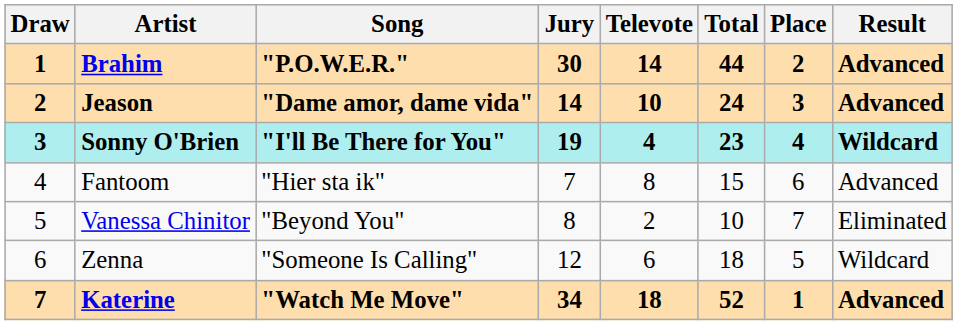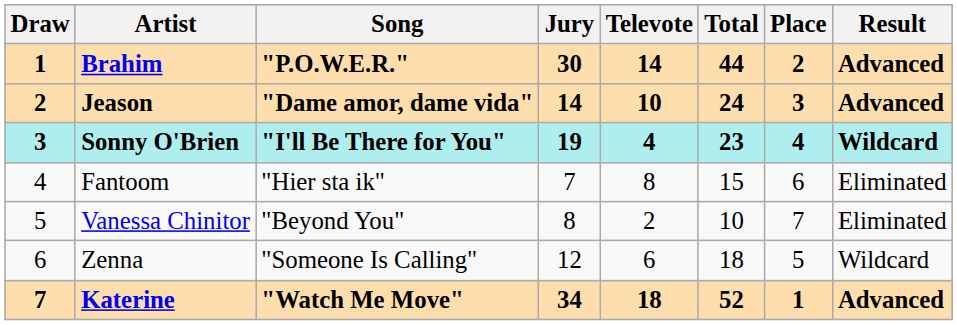 <table class="sortable wikitable" style="margin: 1em auto 1em auto; text-align:center;">
 <tr>
 <th>Draw</th>
 <th>Artist</th>
 <th>Song</th>
 <th>Jury</th>
 <th>Televote</th>
 <th>Total</th>
 <th>Place</th>
 <th>Result</th>
 </tr>
 <tr style="font-weight:bold; background:navajowhite;">
 <td>1</td>
 <td align="left"><a href='#'>Brahim</a></td>
 <td align="left">"P.O.W.E.R."</td>
 <td>30</td>
 <td>14</td>
 <td>44</td>
 <td>2</td>
 <td align="left">Advanced</td>
 </tr>
 <tr style="font-weight:bold; background:navajowhite;">
 <td>2</td>
 <td align="left">Jeason</td>
 <td align="left">"Dame amor, dame vida"</td>
 <td>14</td>
 <td>10</td>
 <td>24</td>
 <td>3</td>
 <td align="left">Advanced</td>
 </tr>
 <tr style="font-weight:bold; background:paleturquoise;">
 <td>3</td>
 <td align="left">Sonny O'Brien</td>
 <td align="left">"I'll Be There for You"</td>
 <td>19</td>
 <td>4</td>
 <td>23</td>
 <td>4</td>
 <td align="left">Wildcard</td>
 </tr>
 <tr>
 <td>4</td>
 <td align="left">Fantoom</td>
 <td align="left">"Hier sta ik"</td>
 <td>7</td>
 <td>8</td>
 <td>15</td>
 <td>6</td>
-<td align="left">Advanced</td>
+<td align="left">Eliminated</td>
 </tr>
 <tr>
 <td>5</td>
 <td align="left"><a href='#'>Vanessa Chinitor</a></td>
 <td align="left">"Beyond You"</td>
 <td>8</td>
 <td>2</td>
 <td>10</td>
 <td>7</td>
 <td align="left">Eliminated</td>
 </tr>
 <tr>
 <td>6</td>
 <td align="left">Zenna</td>
 <td align="left">"Someone Is Calling"</td>
 <td>12</td>
 <td>6</td>
 <td>18</td>
 <td>5</td>
 <td align="left">Wildcard</td>
 </tr>
 <tr style="font-weight:bold; background:navajowhite;">
 <td>7</td>
 <td align="left"><a href='#'>Katerine</a></td>
 <td align="left">"Watch Me Move"</td>
 <td>34</td>
 <td>18</td>
 <td>52</td>
 <td>1</td>
 <td align="left">Advanced</td>
 </tr>
 </table>
